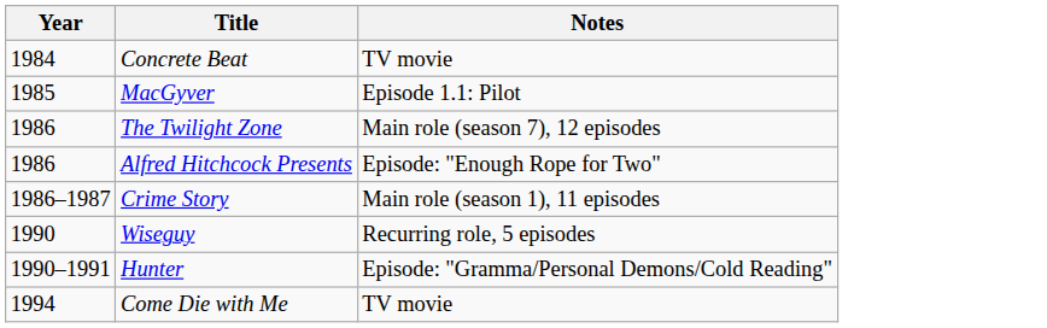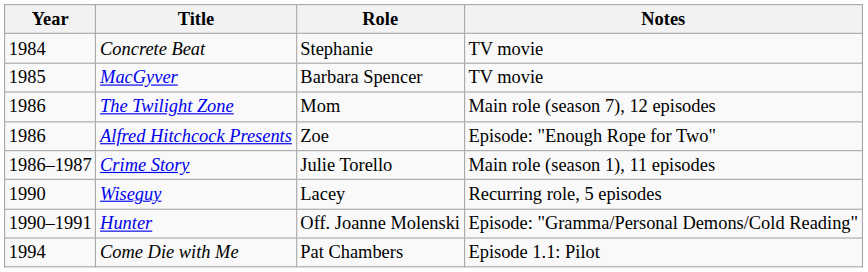 <table class="wikitable sortable">
 <tr>
 <th>Year</th>
 <th>Title</th>
+<th>Role</th>
 <th class="unsortable">Notes</th>
 </tr>
 <tr>
 <td>1984</td>
 <td><em>Concrete Beat</em></td>
+<td>Stephanie</td>
 <td>TV movie</td>
 </tr>
 <tr>
 <td>1985</td>
 <td><em><a href='#'>MacGyver</a></em></td>
-<td>Episode 1.1: Pilot</td>
+<td>Barbara Spencer</td>
+<td>TV movie</td>
 </tr>
 <tr>
 <td>1986</td>
 <td><em><a href='#'>The Twilight Zone</a></em></td>
+<td>Mom</td>
 <td>Main role (season 7), 12 episodes</td>
 </tr>
 <tr>
 <td>1986</td>
 <td><em><a href='#'>Alfred Hitchcock Presents</a></em></td>
+<td>Zoe</td>
 <td>Episode: "Enough Rope for Two"</td>
 </tr>
 <tr>
 <td>1986–1987</td>
 <td><em><a href='#'>Crime Story</a></em></td>
+<td>Julie Torello</td>
 <td>Main role (season 1), 11 episodes</td>
 </tr>
 <tr>
 <td>1990</td>
 <td><em><a href='#'>Wiseguy</a></em></td>
+<td>Lacey</td>
 <td>Recurring role, 5 episodes</td>
 </tr>
 <tr>
 <td>1990–1991</td>
 <td><em><a href='#'>Hunter</a></em></td>
+<td>Off. Joanne Molenski</td>
 <td>Episode: "Gramma/Personal Demons/Cold Reading"</td>
 </tr>
 <tr>
 <td>1994</td>
 <td><em>Come Die with Me</em></td>
-<td>TV movie</td>
+<td>Pat Chambers</td>
+<td>Episode 1.1: Pilot</td>
 </tr>
 </table>
